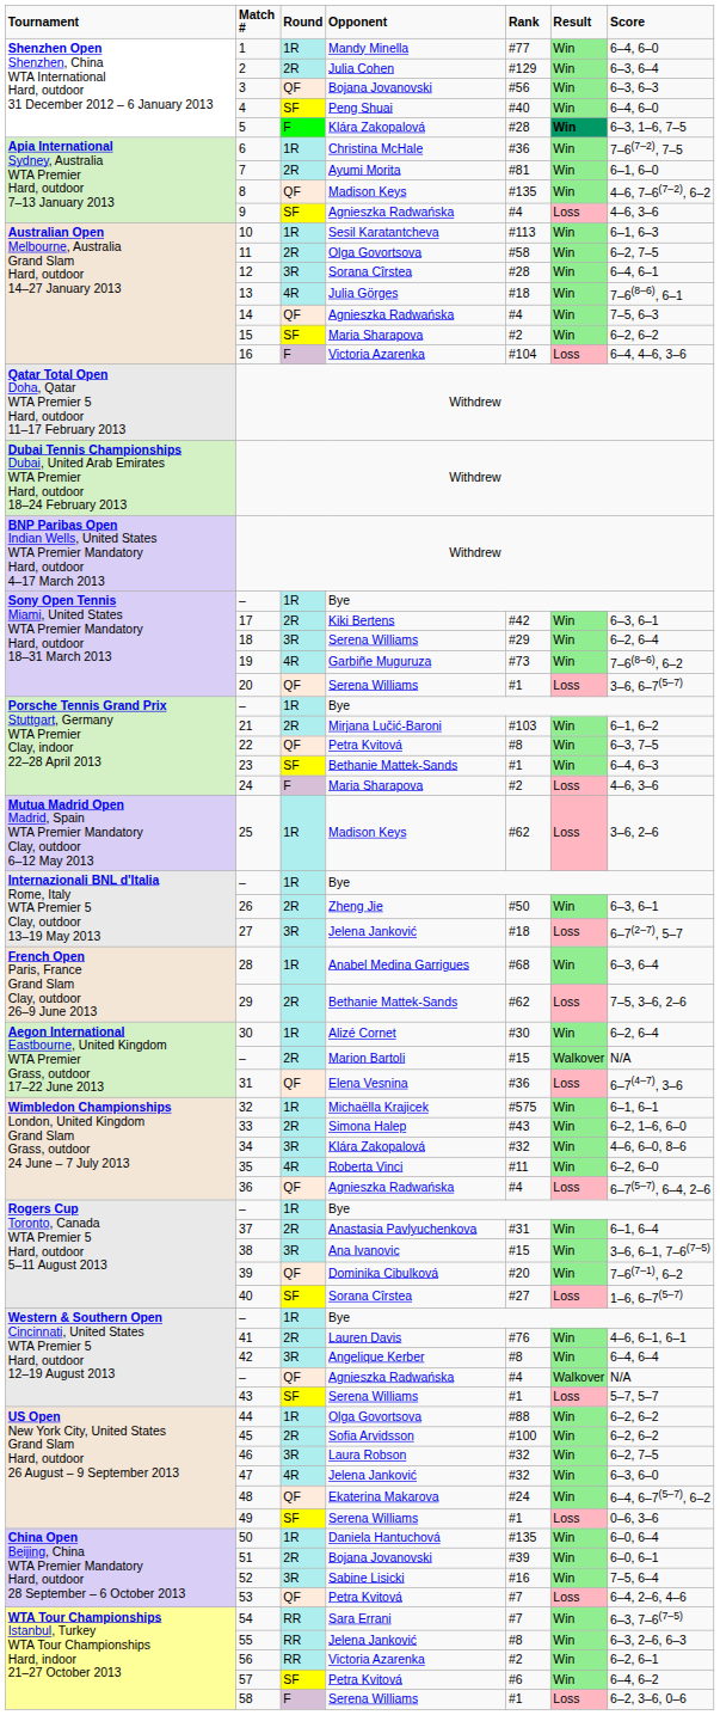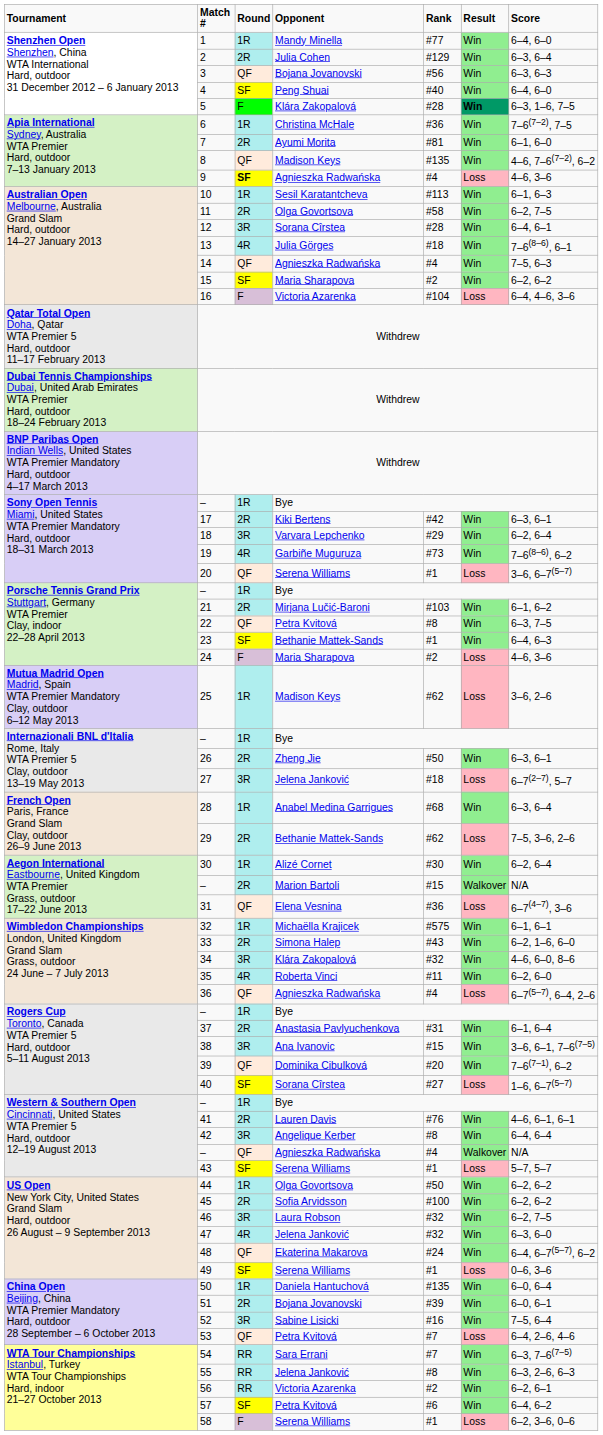 <table class="wikitable">
 <tr style="font-weight:bold">
 <td style="width:290px;">Tournament</td>
 <td style="width:50px;">Match #</td>
 <td style="width:50px;">Round</td>
 <td style="width:225px;">Opponent</td>
 <td style="width:50px;">Rank</td>
 <td style="width:50px;">Result</td>
 <td style="width:130px;">Score</td>
 </tr>
 <tr>
 <td rowspan="5" style=" background:#fff; text-align:left; vertical-align:top;"><strong><a href='#'>Shenzhen Open</a></strong><br> <a href='#'>Shenzhen</a>, China<br>WTA International<br>Hard, outdoor<br>31 December 2012 – 6 January 2013</td>
 <td>1</td>
 <td style="background:#afeeee;">1R</td>
 <td> <a href='#'>Mandy Minella</a></td>
 <td>#77</td>
 <td bgcolor=lightgreen>Win</td>
 <td>6–4, 6–0</td>
 </tr>
 <tr>
 <td>2</td>
 <td style="background:#afeeee;">2R</td>
 <td> <a href='#'>Julia Cohen</a></td>
 <td>#129</td>
 <td bgcolor=lightgreen>Win</td>
 <td>6–3, 6–4</td>
 </tr>
 <tr>
 <td>3</td>
 <td style="background:#ffebdc;">QF</td>
 <td> <a href='#'>Bojana Jovanovski</a></td>
 <td>#56</td>
 <td bgcolor=lightgreen>Win</td>
 <td>6–3, 6–3</td>
 </tr>
 <tr>
 <td>4</td>
 <td style="background:yellow;">SF</td>
 <td> <a href='#'>Peng Shuai</a></td>
 <td>#40</td>
 <td bgcolor=lightgreen>Win</td>
 <td>6–4, 6–0</td>
 </tr>
 <tr>
 <td>5</td>
 <td style="background:lime;">F</td>
 <td> <a href='#'>Klára Zakopalová</a></td>
 <td>#28</td>
 <td bgcolor=#009966><strong>Win</strong></td>
 <td>6–3, 1–6, 7–5</td>
 </tr>
 <tr>
 <td rowspan="4" style="background:#d4f1c5; text-align:left; vertical-align:top;"><strong><a href='#'>Apia International</a></strong><br> <a href='#'>Sydney</a>, Australia<br>WTA Premier<br>Hard, outdoor<br>7–13 January 2013</td>
 <td>6</td>
 <td style="background:#afeeee;">1R</td>
 <td> <a href='#'>Christina McHale</a></td>
 <td>#36</td>
 <td bgcolor=lightgreen>Win</td>
 <td>7–6<sup>(7–2)</sup>, 7–5</td>
 </tr>
 <tr>
 <td>7</td>
 <td style="background:#afeeee;">2R</td>
 <td> <a href='#'>Ayumi Morita</a></td>
 <td>#81</td>
 <td bgcolor=lightgreen>Win</td>
 <td>6–1, 6–0</td>
 </tr>
 <tr>
 <td>8</td>
 <td style="background:#ffebdc;">QF</td>
 <td> <a href='#'>Madison Keys</a></td>
 <td>#135</td>
 <td bgcolor=lightgreen>Win</td>
 <td>4–6, 7–6<sup>(7–2)</sup>, 6–2</td>
 </tr>
 <tr>
 <td>9</td>
-<td style="background:yellow;">SF</td>
+<td style="background:yellow;"><strong>SF</strong></td>
 <td> <a href='#'>Agnieszka Radwańska</a></td>
 <td>#4</td>
 <td bgcolor=lightpink>Loss</td>
 <td>4–6, 3–6</td>
 </tr>
 <tr>
 <td rowspan="7" style="background:#f3e6d7; text-align:left; vertical-align:top;"><strong><a href='#'>Australian Open</a></strong><br> <a href='#'>Melbourne</a>, Australia<br>Grand Slam<br>Hard, outdoor<br>14–27 January 2013</td>
 <td>10</td>
 <td style="background:#afeeee;">1R</td>
 <td> <a href='#'>Sesil Karatantcheva</a></td>
 <td>#113</td>
 <td bgcolor=lightgreen>Win</td>
 <td>6–1, 6–3</td>
 </tr>
 <tr>
 <td>11</td>
 <td style="background:#afeeee;">2R</td>
 <td> <a href='#'>Olga Govortsova</a></td>
 <td>#58</td>
 <td bgcolor=lightgreen>Win</td>
 <td>6–2, 7–5</td>
 </tr>
 <tr>
 <td>12</td>
 <td style="background:#afeeee;">3R</td>
 <td> <a href='#'>Sorana Cîrstea</a></td>
 <td>#28</td>
 <td bgcolor=lightgreen>Win</td>
 <td>6–4, 6–1</td>
 </tr>
 <tr>
 <td>13</td>
 <td style="background:#afeeee;">4R</td>
 <td> <a href='#'>Julia Görges</a></td>
 <td>#18</td>
 <td bgcolor=lightgreen>Win</td>
 <td>7–6<sup>(8–6)</sup>, 6–1</td>
 </tr>
 <tr>
 <td>14</td>
 <td style="background:#ffebdc;">QF</td>
 <td> <a href='#'>Agnieszka Radwańska</a></td>
 <td>#4</td>
 <td bgcolor=lightgreen>Win</td>
 <td>7–5, 6–3</td>
 </tr>
 <tr>
 <td>15</td>
 <td style="background:yellow;">SF</td>
 <td> <a href='#'>Maria Sharapova</a></td>
 <td>#2</td>
 <td bgcolor=lightgreen>Win</td>
 <td>6–2, 6–2</td>
 </tr>
 <tr>
 <td>16</td>
 <td style="background:thistle;">F</td>
 <td> <a href='#'>Victoria Azarenka</a></td>
 <td>#104</td>
 <td bgcolor=lightpink>Loss</td>
 <td>6–4, 4–6, 3–6</td>
 </tr>
 <tr>
 <td rowspan="1" style="background:#e9e9e9; text-align:left; vertical-align:top;"><strong><a href='#'>Qatar Total Open</a></strong><br> <a href='#'>Doha</a>, Qatar<br>WTA Premier 5<br>Hard, outdoor<br>11–17 February 2013</td>
 <td colspan="6" align="center">Withdrew</td>
 </tr>
 <tr>
 <td rowspan="1" style="background:#d4f1c5; text-align:left; vertical-align:top;"><strong><a href='#'>Dubai Tennis Championships</a></strong><br><a href='#'>Dubai</a>, United Arab Emirates<br>WTA Premier<br>Hard, outdoor<br>18–24 February 2013</td>
 <td colspan="6" align="center">Withdrew</td>
 </tr>
 <tr>
 <td rowspan="1" style="background:#d8cef6; text-align:left; vertical-align:top;"><strong><a href='#'>BNP Paribas Open</a></strong><br><a href='#'>Indian Wells</a>, United States<br>WTA Premier Mandatory<br>Hard, outdoor<br>4–17 March 2013</td>
 <td colspan="6" align="center">Withdrew</td>
 </tr>
 <tr>
 <td rowspan="5" style="background:#D8CEF6; text-align:left; vertical-align:top;"><strong><a href='#'>Sony Open Tennis</a></strong><br> <a href='#'>Miami</a>, United States<br>WTA Premier Mandatory<br>Hard, outdoor<br>18–31 March 2013</td>
 <td>–</td>
 <td style="background:#afeeee;">1R</td>
 <td colspan=4>Bye</td>
 </tr>
 <tr>
 <td>17</td>
 <td style="background:#afeeee;">2R</td>
 <td> <a href='#'>Kiki Bertens</a></td>
 <td>#42</td>
 <td bgcolor=lightgreen>Win</td>
 <td>6–3, 6–1</td>
 </tr>
 <tr>
 <td>18</td>
 <td style="background:#afeeee;">3R</td>
-<td> <a href='#'>Serena Williams</a></td>
+<td> <a href='#'>Varvara Lepchenko</a></td>
 <td>#29</td>
 <td bgcolor=lightgreen>Win</td>
 <td>6–2, 6–4</td>
 </tr>
 <tr>
 <td>19</td>
 <td style="background:#afeeee;">4R</td>
 <td> <a href='#'>Garbiñe Muguruza</a></td>
 <td>#73</td>
 <td bgcolor=lightgreen>Win</td>
 <td>7–6<sup>(8–6)</sup>, 6–2</td>
 </tr>
 <tr>
 <td>20</td>
 <td style="background:#ffebdc;">QF</td>
 <td> <a href='#'>Serena Williams</a></td>
 <td>#1</td>
 <td bgcolor=lightpink>Loss</td>
 <td>3–6, 6–7<sup>(5–7)</sup></td>
 </tr>
 <tr>
 <td rowspan="5" style="background:#d4f1c5; text-align:left; vertical-align:top;"><strong><a href='#'>Porsche Tennis Grand Prix</a></strong><br> <a href='#'>Stuttgart</a>, Germany<br>WTA Premier<br>Clay, indoor<br>22–28 April 2013</td>
 <td>–</td>
 <td style="background:#afeeee;">1R</td>
 <td colspan=4>Bye</td>
 </tr>
 <tr>
 <td>21</td>
 <td style="background:#afeeee;">2R</td>
 <td> <a href='#'>Mirjana Lučić-Baroni</a></td>
 <td>#103</td>
 <td bgcolor=lightgreen>Win</td>
 <td>6–1, 6–2</td>
 </tr>
 <tr>
 <td>22</td>
 <td style="background: #ffebdc;">QF</td>
 <td> <a href='#'>Petra Kvitová</a></td>
 <td>#8</td>
 <td bgcolor=lightgreen>Win</td>
 <td>6–3, 7–5</td>
 </tr>
 <tr>
 <td>23</td>
 <td style="background:yellow;">SF</td>
 <td> <a href='#'>Bethanie Mattek-Sands</a></td>
 <td>#1</td>
 <td bgcolor=lightgreen>Win</td>
 <td>6–4, 6–3</td>
 </tr>
 <tr>
 <td>24</td>
 <td style="background:thistle;">F</td>
 <td> <a href='#'>Maria Sharapova</a></td>
 <td>#2</td>
 <td bgcolor=lightpink>Loss</td>
 <td>4–6, 3–6</td>
 </tr>
 <tr>
 <td rowspan="1" style="background:#D8CEF6; text-align:left; vertical-align:top;"><strong><a href='#'>Mutua Madrid Open</a></strong><br> <a href='#'>Madrid</a>, Spain<br>WTA Premier Mandatory<br>Clay, outdoor<br>6–12 May 2013</td>
 <td>25</td>
 <td style="background:#afeeee;">1R</td>
 <td> <a href='#'>Madison Keys</a></td>
 <td>#62</td>
 <td bgcolor=lightpink>Loss</td>
 <td>3–6, 2–6</td>
 </tr>
 <tr>
 <td rowspan="3" style="background:#e9e9e9; text-align:left; vertical-align:top;"><strong><a href='#'>Internazionali BNL d'Italia</a></strong><br> Rome, Italy<br>WTA Premier 5<br>Clay, outdoor<br>13–19 May 2013</td>
 <td>–</td>
 <td style="background:#afeeee;">1R</td>
 <td colspan=4>Bye</td>
 </tr>
 <tr>
 <td>26</td>
 <td style="background:#afeeee;">2R</td>
 <td> <a href='#'>Zheng Jie</a></td>
 <td>#50</td>
 <td bgcolor=lightgreen>Win</td>
 <td>6–3, 6–1</td>
 </tr>
 <tr>
 <td>27</td>
 <td style="background:#afeeee;">3R</td>
 <td> <a href='#'>Jelena Janković</a></td>
 <td>#18</td>
 <td bgcolor=lightpink>Loss</td>
 <td>6–7<sup>(2–7)</sup>, 5–7</td>
 </tr>
 <tr>
 <td rowspan="2" style="background:#f3e6d7; text-align:left; vertical-align:top;"><strong><a href='#'>French Open</a></strong><br>Paris, France<br>Grand Slam<br>Clay, outdoor<br>26–9 June 2013</td>
 <td>28</td>
 <td style="background:#afeeee;">1R</td>
 <td> <a href='#'>Anabel Medina Garrigues</a></td>
 <td>#68</td>
 <td bgcolor=lightgreen>Win</td>
 <td>6–3, 6–4</td>
 </tr>
 <tr>
 <td>29</td>
 <td style="background:#afeeee;">2R</td>
 <td> <a href='#'>Bethanie Mattek-Sands</a></td>
 <td>#62</td>
 <td bgcolor=lightpink>Loss</td>
 <td>7–5, 3–6, 2–6</td>
 </tr>
 <tr>
 <td rowspan="3" style="background:#d4f1c5; text-align:left; vertical-align:top;"><strong><a href='#'>Aegon International</a></strong><br><a href='#'>Eastbourne</a>, United Kingdom<br>WTA Premier<br>Grass, outdoor<br>17–22 June 2013</td>
 <td>30</td>
 <td style="background:#afeeee;">1R</td>
 <td> <a href='#'>Alizé Cornet</a></td>
 <td>#30</td>
 <td bgcolor=lightgreen>Win</td>
 <td>6–2, 6–4</td>
 </tr>
 <tr>
 <td>–</td>
 <td style="background:#afeeee;">2R</td>
 <td> <a href='#'>Marion Bartoli</a></td>
 <td>#15</td>
 <td bgcolor=lightgreen>Walkover</td>
 <td>N/A</td>
 </tr>
 <tr>
 <td>31</td>
 <td style="background: #ffebdc;">QF</td>
 <td> <a href='#'>Elena Vesnina</a></td>
 <td>#36</td>
 <td bgcolor=lightpink>Loss</td>
 <td>6–7<sup>(4–7)</sup>, 3–6</td>
 </tr>
 <tr>
 <td rowspan="5" style="background:#f3e6d7; text-align:left; vertical-align:top;"><strong><a href='#'>Wimbledon Championships</a></strong><br> London, United Kingdom<br>Grand Slam<br>Grass, outdoor<br>24 June – 7 July 2013</td>
 <td>32</td>
 <td style="background:#afeeee;">1R</td>
 <td> <a href='#'>Michaëlla Krajicek</a></td>
 <td>#575</td>
 <td bgcolor=lightgreen>Win</td>
 <td>6–1, 6–1</td>
 </tr>
 <tr>
 <td>33</td>
 <td style="background:#afeeee;">2R</td>
 <td> <a href='#'>Simona Halep</a></td>
 <td>#43</td>
 <td bgcolor=lightgreen>Win</td>
 <td>6–2, 1–6, 6–0</td>
 </tr>
 <tr>
 <td>34</td>
 <td style="background:#afeeee;">3R</td>
 <td> <a href='#'>Klára Zakopalová</a></td>
 <td>#32</td>
 <td bgcolor=lightgreen>Win</td>
 <td>4–6, 6–0, 8–6</td>
 </tr>
 <tr>
 <td>35</td>
 <td style="background:#afeeee;">4R</td>
 <td> <a href='#'>Roberta Vinci</a></td>
 <td>#11</td>
 <td bgcolor=lightgreen>Win</td>
 <td>6–2, 6–0</td>
 </tr>
 <tr>
 <td>36</td>
 <td style="background: #ffebdc;">QF</td>
 <td> <a href='#'>Agnieszka Radwańska</a></td>
 <td>#4</td>
 <td bgcolor=lightpink>Loss</td>
 <td>6–7<sup>(5–7)</sup>, 6–4, 2–6</td>
 </tr>
 <tr>
 <td rowspan="5" style="background:#e9e9e9; text-align:left; vertical-align:top;"><strong><a href='#'>Rogers Cup</a></strong> <br><a href='#'>Toronto</a>, Canada <br> WTA Premier 5 <br> Hard, outdoor <br> 5–11 August 2013</td>
 <td>–</td>
 <td style="background:#afeeee;">1R</td>
 <td colspan=4>Bye</td>
 </tr>
 <tr>
 <td>37</td>
 <td style="background:#afeeee;">2R</td>
 <td> <a href='#'>Anastasia Pavlyuchenkova</a></td>
 <td>#31</td>
 <td bgcolor=lightgreen>Win</td>
 <td>6–1, 6–4</td>
 </tr>
 <tr>
 <td>38</td>
 <td style="background:#afeeee;">3R</td>
 <td> <a href='#'>Ana Ivanovic</a></td>
 <td>#15</td>
 <td bgcolor=lightgreen>Win</td>
 <td>3–6, 6–1, 7–6<sup>(7–5)</sup></td>
 </tr>
 <tr>
 <td>39</td>
 <td style="background: #ffebdc;">QF</td>
 <td><a href='#'>Dominika Cibulková</a></td>
 <td>#20</td>
 <td bgcolor=lightgreen>Win</td>
 <td>7–6<sup>(7–1)</sup>, 6–2</td>
 </tr>
 <tr>
 <td>40</td>
 <td style="background:yellow;">SF</td>
 <td> <a href='#'>Sorana Cîrstea</a></td>
 <td>#27</td>
 <td bgcolor=lightpink>Loss</td>
 <td>1–6, 6–7<sup>(5–7)</sup></td>
 </tr>
 <tr>
 <td rowspan="5" style="background:#e9e9e9; text-align:left; vertical-align:top;"><strong><a href='#'>Western & Southern Open</a></strong> <br> <a href='#'>Cincinnati</a>, United States<br> WTA Premier 5 <br> Hard, outdoor <br> 12–19 August 2013</td>
 <td>–</td>
 <td style="background:#afeeee;">1R</td>
 <td colspan=4>Bye</td>
 </tr>
 <tr>
 <td>41</td>
 <td style="background:#afeeee;">2R</td>
 <td> <a href='#'>Lauren Davis</a></td>
 <td>#76</td>
 <td bgcolor=lightgreen>Win</td>
 <td>4–6, 6–1, 6–1</td>
 </tr>
 <tr>
 <td>42</td>
 <td style="background:#afeeee;">3R</td>
 <td> <a href='#'>Angelique Kerber</a></td>
 <td>#8</td>
 <td bgcolor=lightgreen>Win</td>
 <td>6–4, 6–4</td>
 </tr>
 <tr>
 <td>–</td>
 <td style="background: #ffebdc;">QF</td>
 <td> <a href='#'>Agnieszka Radwańska</a></td>
 <td>#4</td>
 <td bgcolor=lightgreen>Walkover</td>
 <td>N/A</td>
 </tr>
 <tr>
 <td>43</td>
 <td style="background:yellow;">SF</td>
 <td> <a href='#'>Serena Williams</a></td>
 <td>#1</td>
 <td bgcolor=lightpink>Loss</td>
 <td>5–7, 5–7</td>
 </tr>
 <tr>
 <td rowspan="6" style="background:#f3e6d7; text-align:left; vertical-align:top;"><strong><a href='#'>US Open</a></strong><br> New York City, United States<br>Grand Slam<br>Hard, outdoor<br>26 August – 9 September 2013</td>
 <td>44</td>
 <td style="background:#afeeee;">1R</td>
 <td> <a href='#'>Olga Govortsova</a></td>
-<td>#88</td>
+<td>#50</td>
 <td bgcolor=lightgreen>Win</td>
 <td>6–2, 6–2</td>
 </tr>
 <tr>
 <td>45</td>
 <td style="background:#afeeee;">2R</td>
 <td> <a href='#'>Sofia Arvidsson</a></td>
 <td>#100</td>
 <td bgcolor=lightgreen>Win</td>
 <td>6–2, 6–2</td>
 </tr>
 <tr>
 <td>46</td>
 <td style="background:#afeeee;">3R</td>
 <td> <a href='#'>Laura Robson</a></td>
 <td>#32</td>
 <td bgcolor=lightgreen>Win</td>
 <td>6–2, 7–5</td>
 </tr>
 <tr>
 <td>47</td>
 <td style="background:#afeeee;">4R</td>
 <td> <a href='#'>Jelena Janković</a></td>
 <td>#32</td>
 <td bgcolor=lightgreen>Win</td>
 <td>6–3, 6–0</td>
 </tr>
 <tr>
 <td>48</td>
 <td style="background: #ffebdc;">QF</td>
 <td> <a href='#'>Ekaterina Makarova</a></td>
 <td>#24</td>
 <td bgcolor=lightgreen>Win</td>
 <td>6–4, 6–7<sup>(5–7)</sup>, 6–2</td>
 </tr>
 <tr>
 <td>49</td>
 <td style="background:yellow;">SF</td>
 <td> <a href='#'>Serena Williams</a></td>
 <td>#1</td>
 <td bgcolor=lightpink>Loss</td>
 <td>0–6, 3–6</td>
 </tr>
 <tr>
 <td rowspan="4" style="background:#d8cef6; text-align:left; vertical-align:top;"><strong><a href='#'>China Open</a></strong><br><a href='#'>Beijing</a>, China<br>WTA Premier Mandatory<br>Hard, outdoor<br>28 September – 6 October 2013</td>
 <td>50</td>
 <td style="background:#afeeee;">1R</td>
 <td> <a href='#'>Daniela Hantuchová</a></td>
 <td>#135</td>
 <td bgcolor=lightgreen>Win</td>
 <td>6–0, 6–4</td>
 </tr>
 <tr>
 <td>51</td>
 <td style="background:#afeeee;">2R</td>
 <td> <a href='#'>Bojana Jovanovski</a></td>
 <td>#39</td>
 <td bgcolor=lightgreen>Win</td>
 <td>6–0, 6–1</td>
 </tr>
 <tr>
 <td>52</td>
 <td style="background:#afeeee;">3R</td>
 <td> <a href='#'>Sabine Lisicki</a></td>
 <td>#16</td>
 <td bgcolor=lightgreen>Win</td>
 <td>7–5, 6–4</td>
 </tr>
 <tr>
 <td>53</td>
 <td style="background: #ffebdc;">QF</td>
 <td> <a href='#'>Petra Kvitová</a></td>
 <td>#7</td>
 <td bgcolor=lightpink>Loss</td>
 <td>6–4, 2–6, 4–6</td>
 </tr>
 <tr>
 <td rowspan="5" style="background:#FFFF99; text-align:left; vertical-align:top;"><strong><a href='#'>WTA Tour Championships</a></strong><br><a href='#'>Istanbul</a>, Turkey<br>WTA Tour Championships<br>Hard, indoor<br>21–27 October 2013</td>
 <td>54</td>
 <td style="background:#afeeee;">RR</td>
 <td> <a href='#'>Sara Errani</a></td>
 <td>#7</td>
 <td bgcolor=lightgreen>Win</td>
 <td>6–3, 7–6<sup>(7–5)</sup></td>
 </tr>
 <tr>
 <td>55</td>
 <td style="background:#afeeee;">RR</td>
 <td> <a href='#'>Jelena Janković</a></td>
 <td>#8</td>
 <td bgcolor=lightgreen>Win</td>
 <td>6–3, 2–6, 6–3</td>
 </tr>
 <tr>
 <td>56</td>
 <td style="background:#afeeee;">RR</td>
 <td> <a href='#'>Victoria Azarenka</a></td>
 <td>#2</td>
 <td bgcolor=lightgreen>Win</td>
 <td>6–2, 6–1</td>
 </tr>
 <tr>
 <td>57</td>
 <td style="background:yellow;">SF</td>
 <td> <a href='#'>Petra Kvitová</a></td>
 <td>#6</td>
 <td bgcolor=lightgreen>Win</td>
 <td>6–4, 6–2</td>
 </tr>
 <tr>
 <td>58</td>
 <td style="background:thistle;">F</td>
 <td> <a href='#'>Serena Williams</a></td>
 <td>#1</td>
 <td bgcolor=lightpink>Loss</td>
 <td>6–2, 3–6, 0–6</td>
 </tr>
 </table>
